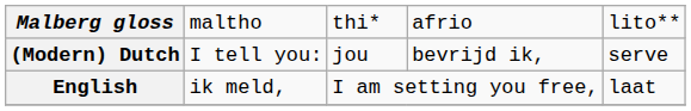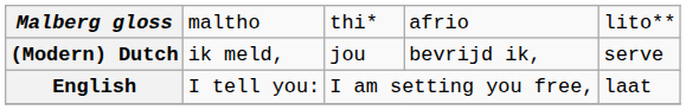 <table class="wikitable">
 <tr>
 <th><em>Malberg gloss</em></th>
 <td>maltho</td>
 <td>thi*</td>
 <td>afrio</td>
 <td>lito**</td>
 </tr>
 <tr>
 <th>(Modern) Dutch</th>
-<td>I tell you:</td>
+<td>ik meld,</td>
 <td>jou</td>
 <td>bevrijd ik,</td>
 <td>serve</td>
 </tr>
 <tr>
 <th>English</th>
-<td>ik meld,</td>
+<td>I tell you:</td>
 <td colspan="2">I am setting you free,</td>
 <td>laat</td>
 </tr>
 <tr>
 </tr>
 </table>
